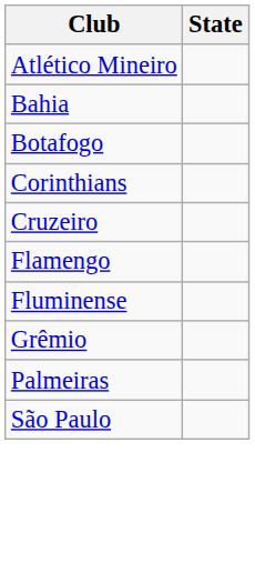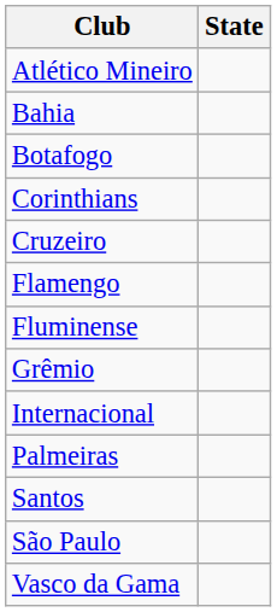 <table class="wikitable sortable">
 <tr>
 <th>Club</th>
 <th>State</th>
 </tr>
 <tr>
 <td><a href='#'>Atlético Mineiro</a></td>
 <td></td>
 </tr>
 <tr>
 <td><a href='#'>Bahia</a></td>
 <td></td>
 </tr>
 <tr>
 <td><a href='#'>Botafogo</a></td>
 <td></td>
 </tr>
 <tr>
 <td><a href='#'>Corinthians</a></td>
 <td></td>
 </tr>
 <tr>
 <td><a href='#'>Cruzeiro</a></td>
 <td></td>
 </tr>
 <tr>
 <td><a href='#'>Flamengo</a></td>
 <td></td>
 </tr>
 <tr>
 <td><a href='#'>Fluminense</a></td>
 <td></td>
 </tr>
 <tr>
 <td><a href='#'>Grêmio</a></td>
 <td></td>
 </tr>
 <tr>
+<td><a href='#'>Internacional</a></td>
+<td></td>
+</tr>
+<tr>
 <td><a href='#'>Palmeiras</a></td>
+<td></td>
+</tr>
+<tr>
+<td><a href='#'>Santos</a></td>
 <td></td>
 </tr>
 <tr>
 <td><a href='#'>São Paulo</a></td>
 <td></td>
 </tr>
+<tr>
+<td><a href='#'>Vasco da Gama</a></td>
+<td></td>
+</tr>
 </table>
